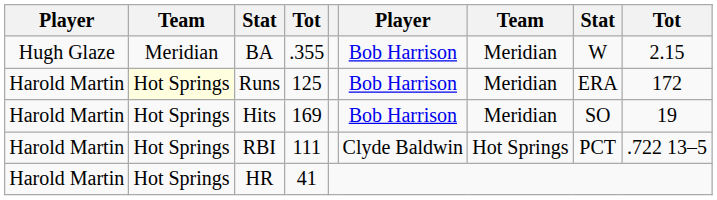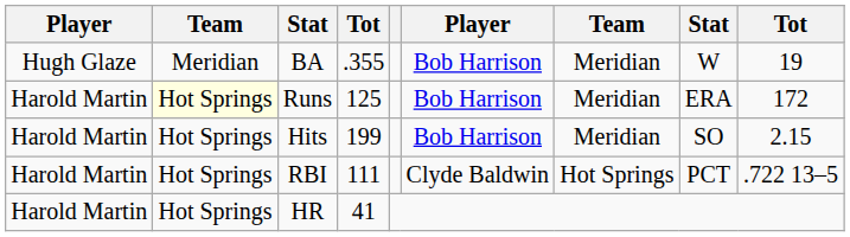 <table class="wikitable" style="text-align:center">
 <tr>
 <th>Player</th>
 <th>Team</th>
 <th>Stat</th>
 <th>Tot</th>
 <th></th>
 <th>Player</th>
 <th>Team</th>
 <th>Stat</th>
 <th>Tot</th>
 </tr>
 <tr>
 <td>Hugh Glaze</td>
 <td>Meridian</td>
 <td>BA</td>
 <td>.355</td>
 <td></td>
 <td><a href='#'>Bob Harrison</a></td>
 <td>Meridian</td>
 <td>W</td>
-<td>2.15</td>
+<td>19</td>
 </tr>
 <tr>
 <td>Harold Martin</td>
 <td style="background: lightyellow;">Hot Springs</td>
 <td>Runs</td>
 <td>125</td>
 <td></td>
 <td><a href='#'>Bob Harrison</a></td>
 <td>Meridian</td>
 <td>ERA</td>
 <td>172</td>
 </tr>
 <tr>
 <td>Harold Martin</td>
 <td>Hot Springs</td>
 <td>Hits</td>
-<td>169</td>
+<td>199</td>
 <td></td>
 <td><a href='#'>Bob Harrison</a></td>
 <td>Meridian</td>
 <td>SO</td>
-<td>19</td>
+<td>2.15</td>
 </tr>
 <tr>
 <td>Harold Martin</td>
 <td>Hot Springs</td>
 <td>RBI</td>
 <td>111</td>
 <td></td>
 <td>Clyde Baldwin</td>
 <td>Hot Springs</td>
 <td>PCT</td>
 <td>.722 13–5</td>
 </tr>
 <tr>
 <td>Harold Martin</td>
 <td>Hot Springs</td>
 <td>HR</td>
 <td>41</td>
 </tr>
 </table>
